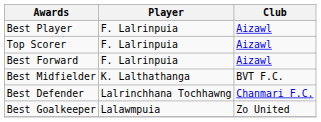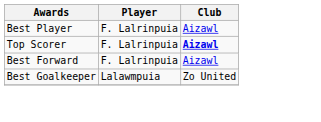 <table class="wikitable" style="text-align: left;">
 <tr>
 <th>Awards</th>
 <th>Player</th>
 <th>Club</th>
 </tr>
 <tr>
 <td>Best Player</td>
 <td>F. Lalrinpuia</td>
 <td><a href='#'>Aizawl</a></td>
 </tr>
 <tr>
 <td>Top Scorer</td>
 <td>F. Lalrinpuia</td>
-<td><a href='#'>Aizawl</a></td>
+<td><strong><a href='#'>Aizawl</a></strong></td>
 </tr>
 <tr>
 <td>Best Forward</td>
 <td>F. Lalrinpuia</td>
 <td><a href='#'>Aizawl</a></td>
-</tr>
-<tr>
-<td>Best Midfielder</td>
-<td>K. Lalthathanga</td>
-<td>BVT F.C.</td>
-</tr>
-<tr>
-<td>Best Defender</td>
-<td>Lalrinchhana Tochhawng</td>
-<td><a href='#'>Chanmari F.C.</a></td>
 </tr>
 <tr>
 <td>Best Goalkeeper</td>
 <td>Lalawmpuia</td>
 <td>Zo United</td>
 </tr>
 <tr>
 </tr>
 </table>
